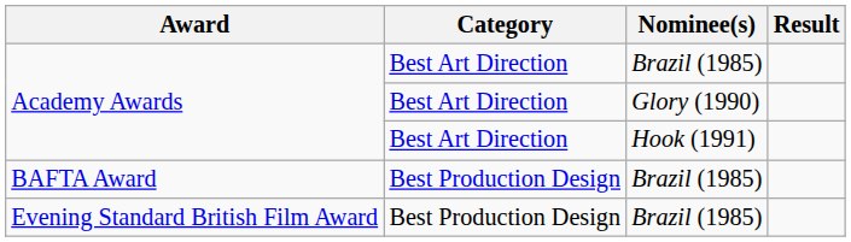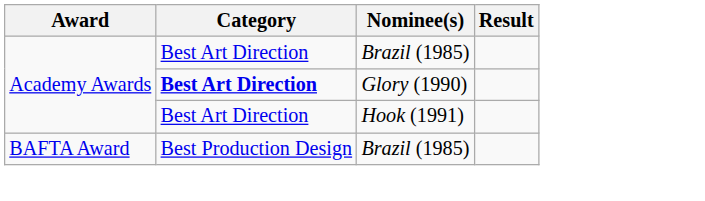 <table class="wikitable plainrowheaders">
 <tr>
 <th>Award</th>
 <th>Category</th>
 <th>Nominee(s)</th>
 <th>Result</th>
 </tr>
 <tr>
 <td rowspan="3"><a href='#'>Academy Awards</a></td>
 <td><a href='#'>Best Art Direction</a></td>
 <td><em>Brazil</em> (1985)</td>
 <td></td>
 </tr>
 <tr>
-<td><a href='#'>Best Art Direction</a></td>
+<td><strong><a href='#'>Best Art Direction</a></strong></td>
 <td><em>Glory</em> (1990)</td>
 <td></td>
 </tr>
 <tr>
 <td><a href='#'>Best Art Direction</a></td>
 <td><em>Hook</em> (1991)</td>
 <td></td>
 </tr>
 <tr>
 <td><a href='#'>BAFTA Award</a></td>
 <td><a href='#'>Best Production Design</a></td>
 <td><em>Brazil</em> (1985)</td>
 <td></td>
 </tr>
-<tr>
-<td><a href='#'>Evening Standard British Film Award</a></td>
-<td>Best Production Design</td>
-<td><em>Brazil</em> (1985)</td>
-<td></td>
-</tr>
 </table>
